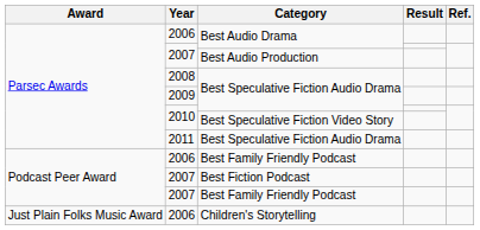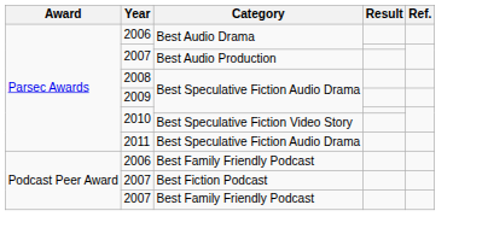 <table class="wikitable sortable">
 <tr>
 <th>Award</th>
 <th>Year</th>
 <th>Category</th>
 <th>Result</th>
 <th>Ref.</th>
 </tr>
 <tr>
 <td rowspan="8"><a href='#'>Parsec Awards</a></td>
 <td>2006</td>
 <td rowspan="2">Best Audio Drama</td>
 <td></td>
 <td></td>
 </tr>
 <tr>
 <td rowspan="2">2007</td>
 <td></td>
 <td rowspan="2"></td>
 </tr>
 <tr>
 <td>Best Audio Production</td>
 <td></td>
 </tr>
 <tr>
 <td>2008</td>
 <td rowspan="3">Best Speculative Fiction Audio Drama</td>
 <td></td>
 <td></td>
 </tr>
 <tr>
 <td>2009</td>
 <td></td>
 <td></td>
 </tr>
 <tr>
 <td rowspan="2">2010</td>
 <td></td>
 <td rowspan="2"></td>
 </tr>
 <tr>
 <td>Best Speculative Fiction Video Story</td>
 <td></td>
 </tr>
 <tr>
 <td>2011</td>
 <td>Best Speculative Fiction Audio Drama</td>
 <td></td>
 <td></td>
 </tr>
 <tr>
 <td rowspan="3">Podcast Peer Award</td>
 <td>2006</td>
 <td>Best Family Friendly Podcast</td>
 <td></td>
 <td></td>
 </tr>
 <tr>
 <td>2007</td>
 <td>Best Fiction Podcast</td>
 <td></td>
 <td></td>
 </tr>
 <tr>
 <td>2007</td>
 <td>Best Family Friendly Podcast</td>
 <td></td>
 <td></td>
 </tr>
-<tr>
-<td>Just Plain Folks Music Award</td>
-<td>2006</td>
-<td>Children's Storytelling</td>
-<td></td>
-<td></td>
-</tr>
 </table>
